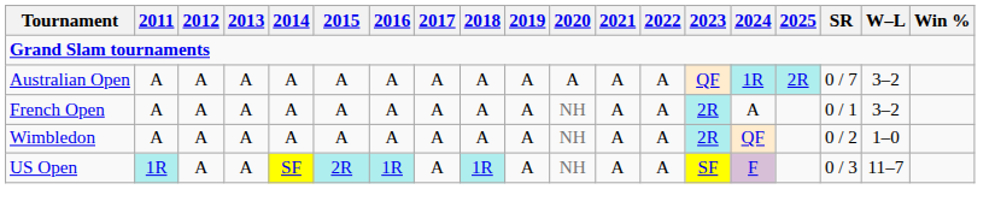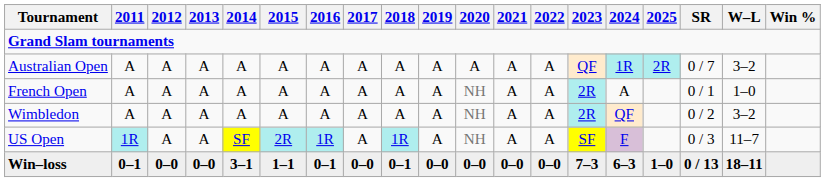 <table class="wikitable nowrap" style=text-align:center;font-size:92%>
 <tr>
 <th>Tournament</th>
 <th><a href='#'>2011</a></th>
 <th><a href='#'>2012</a></th>
 <th><a href='#'>2013</a></th>
 <th><a href='#'>2014</a></th>
 <th width=38><a href='#'>2015</a></th>
 <th><a href='#'>2016</a></th>
 <th><a href='#'>2017</a></th>
 <th><a href='#'>2018</a></th>
 <th><a href='#'>2019</a></th>
 <th><a href='#'>2020</a></th>
 <th><a href='#'>2021</a></th>
 <th><a href='#'>2022</a></th>
 <th><a href='#'>2023</a></th>
 <th><a href='#'>2024</a></th>
 <th><a href='#'>2025</a></th>
 <th>SR</th>
 <th>W–L</th>
 <th>Win %</th>
 </tr>
 <tr>
 <td colspan="19" align="left"><strong><a href='#'>Grand Slam tournaments</a></strong></td>
 </tr>
 <tr>
 <td align=left><a href='#'>Australian Open</a></td>
 <td>A</td>
 <td>A</td>
 <td>A</td>
 <td>A</td>
 <td>A</td>
 <td>A</td>
 <td>A</td>
 <td>A</td>
 <td>A</td>
 <td>A</td>
 <td>A</td>
 <td>A</td>
 <td bgcolor=ffebcd><a href='#'>QF</a></td>
 <td bgcolor=afeeee><a href='#'>1R</a></td>
 <td bgcolor=afeeee><a href='#'>2R</a></td>
 <td>0 / 7</td>
 <td>3–2</td>
 <td></td>
 </tr>
 <tr>
 <td align=left><a href='#'>French Open</a></td>
 <td>A</td>
 <td>A</td>
 <td>A</td>
 <td>A</td>
 <td>A</td>
 <td>A</td>
 <td>A</td>
 <td>A</td>
 <td>A</td>
 <td style=color:#767676>NH</td>
 <td>A</td>
 <td>A</td>
 <td bgcolor=afeeee><a href='#'>2R</a></td>
 <td>A</td>
 <td></td>
 <td>0 / 1</td>
-<td>3–2</td>
+<td>1–0</td>
 <td></td>
 </tr>
 <tr>
 <td align=left><a href='#'>Wimbledon</a></td>
 <td>A</td>
 <td>A</td>
 <td>A</td>
 <td>A</td>
 <td>A</td>
 <td>A</td>
 <td>A</td>
 <td>A</td>
 <td>A</td>
 <td style=color:#767676>NH</td>
 <td>A</td>
 <td>A</td>
 <td bgcolor=afeeee><a href='#'>2R</a></td>
 <td bgcolor=ffebcd><a href='#'>QF</a></td>
 <td></td>
 <td>0 / 2</td>
-<td>1–0</td>
+<td>3–2</td>
 <td></td>
 </tr>
 <tr>
 <td align=left><a href='#'>US Open</a></td>
 <td bgcolor=afeeee><a href='#'>1R</a></td>
 <td>A</td>
 <td>A</td>
 <td bgcolor=yellow><a href='#'>SF</a></td>
 <td bgcolor=afeeee><a href='#'>2R</a></td>
 <td bgcolor=afeeee><a href='#'>1R</a></td>
 <td>A</td>
 <td bgcolor=afeeee><a href='#'>1R</a></td>
 <td>A</td>
 <td style=color:#767676>NH</td>
 <td>A</td>
 <td>A</td>
 <td bgcolor=yellow><a href='#'>SF</a></td>
 <td bgcolor=thistle><a href='#'>F</a></td>
 <td></td>
 <td>0 / 3</td>
 <td>11–7</td>
 <td></td>
 </tr>
+<tr style=font-weight:bold;background:#efefef>
+<td style=text-align:left>Win–loss</td>
+<td>0–1</td>
+<td>0–0</td>
+<td>0–0</td>
+<td>3–1</td>
+<td>1–1</td>
+<td>0–1</td>
+<td>0–0</td>
+<td>0–1</td>
+<td>0–0</td>
+<td>0–0</td>
+<td>0–0</td>
+<td>0–0</td>
+<td>7–3</td>
+<td>6–3</td>
+<td>1–0</td>
+<td>0 / 13</td>
+<td>18–11</td>
+<td></td>
+</tr>
 </table>
